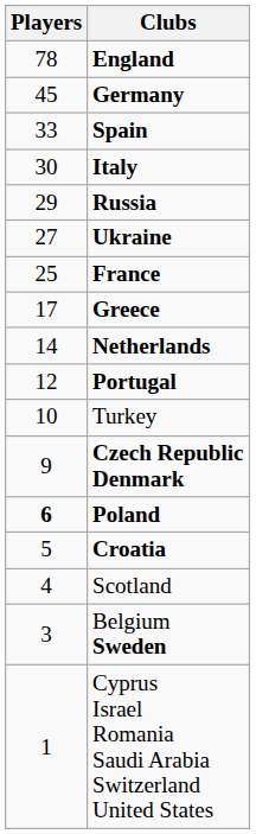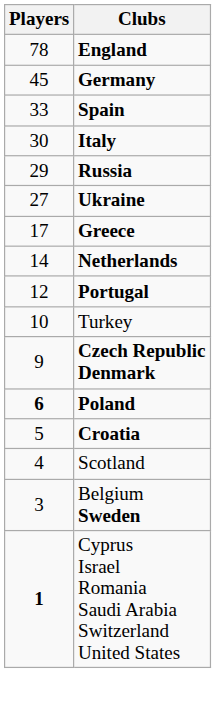 <table class="wikitable">
 <tr>
 <th>Players</th>
 <th>Clubs</th>
 </tr>
 <tr>
 <td align="center">78</td>
 <td> <strong>England</strong></td>
 </tr>
 <tr>
 <td align="center">45</td>
 <td> <strong>Germany</strong></td>
 </tr>
 <tr>
 <td align="center">33</td>
 <td> <strong>Spain</strong></td>
 </tr>
 <tr>
 <td align="center">30</td>
 <td> <strong>Italy</strong></td>
 </tr>
 <tr>
 <td align="center">29</td>
 <td> <strong>Russia</strong></td>
 </tr>
 <tr>
 <td align="center">27</td>
 <td> <strong>Ukraine</strong></td>
-</tr>
-<tr>
-<td align="center">25</td>
-<td> <strong>France</strong></td>
 </tr>
 <tr>
 <td align="center">17</td>
 <td> <strong>Greece</strong></td>
 </tr>
 <tr>
 <td align="center">14</td>
 <td> <strong>Netherlands</strong></td>
 </tr>
 <tr>
 <td align="center">12</td>
 <td> <strong>Portugal</strong></td>
 </tr>
 <tr>
 <td align="center">10</td>
 <td> Turkey</td>
 </tr>
 <tr>
 <td align="center">9</td>
 <td> <strong>Czech Republic</strong> <br>  <strong>Denmark</strong></td>
 </tr>
 <tr>
 <td align="center"><strong>6</strong></td>
 <td> <strong>Poland</strong></td>
 </tr>
 <tr>
 <td align="center">5</td>
 <td> <strong>Croatia</strong></td>
 </tr>
 <tr>
 <td align="center">4</td>
 <td> Scotland</td>
 </tr>
 <tr>
 <td align="center">3</td>
 <td> Belgium <br>  <strong>Sweden</strong></td>
 </tr>
 <tr>
-<td align="center">1</td>
+<td align="center"><strong>1</strong></td>
 <td> Cyprus <br>  Israel <br>  Romania <br> Saudi Arabia <br>  Switzerland <br>  United States</td>
 </tr>
 </table>
